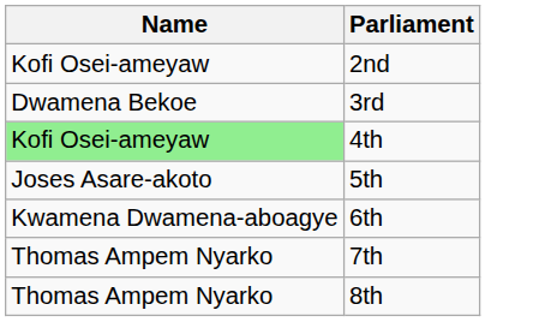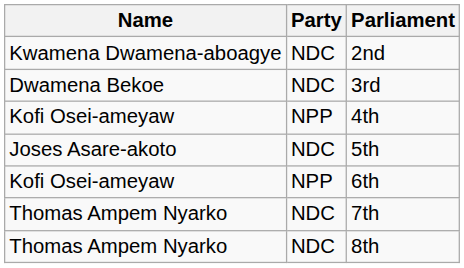 <table class="wikitable">
 <tr>
 <th>Name</th>
+<th>Party</th>
 <th>Parliament</th>
 </tr>
 <tr>
-<td>Kofi Osei-ameyaw</td>
+<td>Kwamena Dwamena-aboagye</td>
+<td>NDC</td>
 <td>2nd</td>
 </tr>
 <tr>
 <td>Dwamena Bekoe</td>
+<td>NDC</td>
 <td>3rd</td>
 </tr>
 <tr>
-<td style="background: lightgreen;">Kofi Osei-ameyaw</td>
+<td>Kofi Osei-ameyaw</td>
+<td>NPP</td>
 <td>4th</td>
 </tr>
 <tr>
 <td>Joses Asare-akoto</td>
+<td>NDC</td>
 <td>5th</td>
 </tr>
 <tr>
-<td>Kwamena Dwamena-aboagye</td>
+<td>Kofi Osei-ameyaw</td>
+<td>NPP</td>
 <td>6th</td>
 </tr>
 <tr>
 <td>Thomas Ampem Nyarko</td>
+<td>NDC</td>
 <td>7th</td>
 </tr>
 <tr>
 <td>Thomas Ampem Nyarko</td>
+<td>NDC</td>
 <td>8th</td>
 </tr>
 </table>
